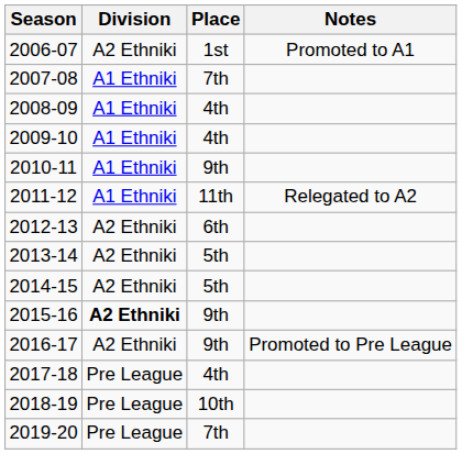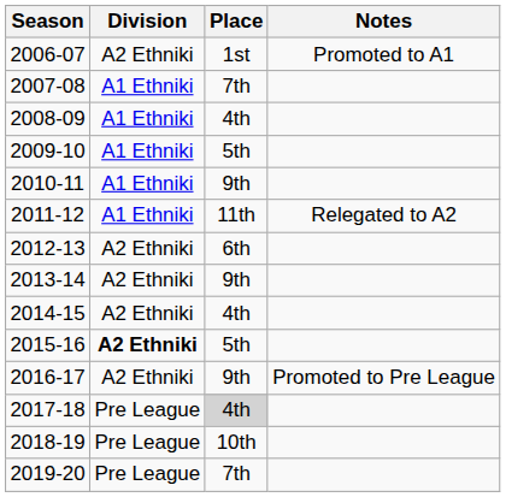 <table class="wikitable" style="text-align:center">
 <tr>
 <th>Season</th>
 <th>Division</th>
 <th>Place</th>
 <th>Notes</th>
 </tr>
 <tr>
 <td>2006-07</td>
 <td>A2 Ethniki</td>
 <td>1st</td>
 <td>Promoted to A1</td>
 </tr>
 <tr>
 <td>2007-08</td>
 <td><a href='#'>A1 Ethniki</a></td>
 <td>7th</td>
 <td></td>
 </tr>
 <tr>
 <td>2008-09</td>
 <td><a href='#'>A1 Ethniki</a></td>
 <td>4th</td>
 <td></td>
 </tr>
 <tr>
 <td>2009-10</td>
 <td><a href='#'>A1 Ethniki</a></td>
-<td>4th</td>
+<td>5th</td>
 <td></td>
 </tr>
 <tr>
 <td>2010-11</td>
 <td><a href='#'>A1 Ethniki</a></td>
 <td>9th</td>
 <td></td>
 </tr>
 <tr>
 <td>2011-12</td>
 <td><a href='#'>A1 Ethniki</a></td>
 <td>11th</td>
 <td>Relegated to A2</td>
 </tr>
 <tr>
 <td>2012-13</td>
 <td>A2 Ethniki</td>
 <td>6th</td>
 <td></td>
 </tr>
 <tr>
 <td>2013-14</td>
 <td>A2 Ethniki</td>
-<td>5th</td>
+<td>9th</td>
 <td></td>
 </tr>
 <tr>
 <td>2014-15</td>
 <td>A2 Ethniki</td>
-<td>5th</td>
+<td>4th</td>
 <td></td>
 </tr>
 <tr>
 <td>2015-16</td>
 <td><strong>A2 Ethniki</strong></td>
-<td>9th</td>
+<td>5th</td>
 <td></td>
 </tr>
 <tr>
 <td>2016-17</td>
 <td>A2 Ethniki</td>
 <td>9th</td>
 <td>Promoted to Pre League</td>
 </tr>
 <tr>
 <td>2017-18</td>
 <td>Pre League</td>
-<td>4th</td>
+<td style="background: lightgrey;">4th</td>
 <td></td>
 </tr>
 <tr>
 <td>2018-19</td>
 <td>Pre League</td>
 <td>10th</td>
 <td></td>
 </tr>
 <tr>
 <td>2019-20</td>
 <td>Pre League</td>
 <td>7th</td>
 <td></td>
 </tr>
 </table>
